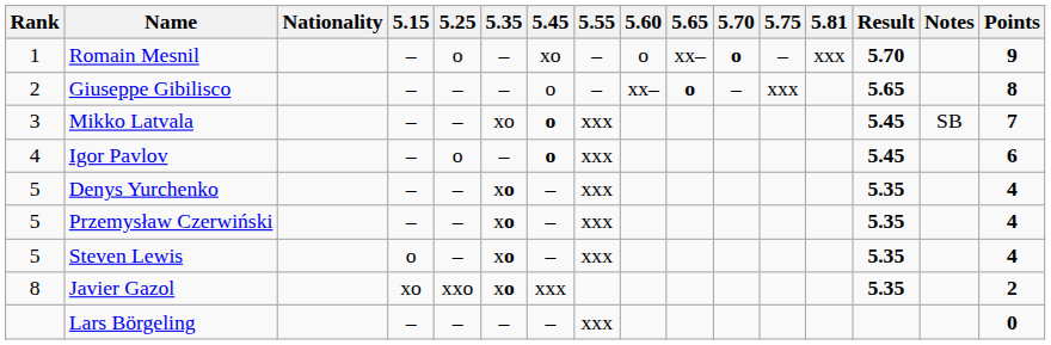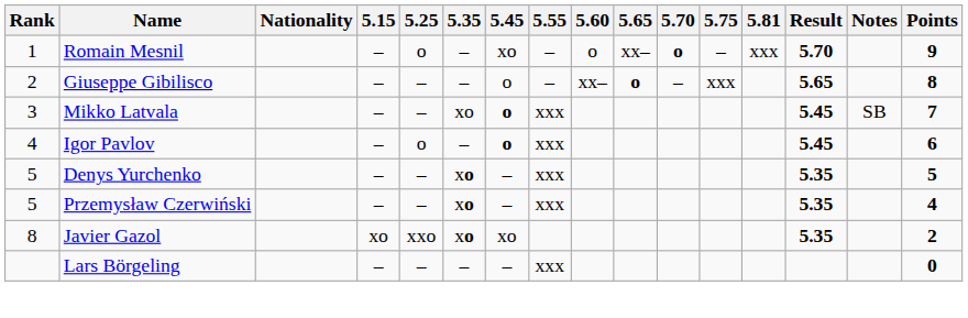 <table class="wikitable sortable" style="text-align:center">
 <tr>
 <th>Rank</th>
 <th>Name</th>
 <th>Nationality</th>
 <th>5.15</th>
 <th>5.25</th>
 <th>5.35</th>
 <th>5.45</th>
 <th>5.55</th>
 <th>5.60</th>
 <th>5.65</th>
 <th>5.70</th>
 <th>5.75</th>
 <th>5.81</th>
 <th>Result</th>
 <th>Notes</th>
 <th>Points</th>
 </tr>
 <tr>
 <td>1</td>
 <td align=left><a href='#'>Romain Mesnil</a></td>
 <td align=left></td>
 <td>–</td>
 <td>o</td>
 <td>–</td>
 <td>xo</td>
 <td>–</td>
 <td>o</td>
 <td>xx–</td>
 <td><strong>o</strong></td>
 <td>–</td>
 <td>xxx</td>
 <td><strong>5.70</strong></td>
 <td></td>
 <td><strong>9</strong></td>
 </tr>
 <tr>
 <td>2</td>
 <td align=left><a href='#'>Giuseppe Gibilisco</a></td>
 <td align=left></td>
 <td>–</td>
 <td>–</td>
 <td>–</td>
 <td>o</td>
 <td>–</td>
 <td>xx–</td>
 <td><strong>o</strong></td>
 <td>–</td>
 <td>xxx</td>
 <td></td>
 <td><strong>5.65</strong></td>
 <td></td>
 <td><strong>8</strong></td>
 </tr>
 <tr>
 <td>3</td>
 <td align=left><a href='#'>Mikko Latvala</a></td>
 <td align=left></td>
 <td>–</td>
 <td>–</td>
 <td>xo</td>
 <td><strong>o</strong></td>
 <td>xxx</td>
 <td></td>
 <td></td>
 <td></td>
 <td></td>
 <td></td>
 <td><strong>5.45</strong></td>
 <td>SB</td>
 <td><strong>7</strong></td>
 </tr>
 <tr>
 <td>4</td>
 <td align=left><a href='#'>Igor Pavlov</a></td>
 <td align=left></td>
 <td>–</td>
 <td>o</td>
 <td>–</td>
 <td><strong>o</strong></td>
 <td>xxx</td>
 <td></td>
 <td></td>
 <td></td>
 <td></td>
 <td></td>
 <td><strong>5.45</strong></td>
 <td></td>
 <td><strong>6</strong></td>
 </tr>
 <tr>
 <td>5</td>
 <td align=left><a href='#'>Denys Yurchenko</a></td>
 <td align=left></td>
 <td>–</td>
 <td>–</td>
 <td>x<strong>o</strong></td>
 <td>–</td>
 <td>xxx</td>
 <td></td>
 <td></td>
 <td></td>
 <td></td>
 <td></td>
 <td><strong>5.35</strong></td>
 <td></td>
-<td><strong>4</strong></td>
+<td><strong>5</strong></td>
 </tr>
 <tr>
 <td>5</td>
 <td align=left><a href='#'>Przemysław Czerwiński</a></td>
 <td align=left></td>
 <td>–</td>
 <td>–</td>
 <td>x<strong>o</strong></td>
 <td>–</td>
 <td>xxx</td>
 <td></td>
 <td></td>
 <td></td>
 <td></td>
 <td></td>
 <td><strong>5.35</strong></td>
 <td></td>
 <td><strong>4</strong></td>
 </tr>
 <tr>
-<td>5</td>
-<td align=left><a href='#'>Steven Lewis</a></td>
-<td align=left></td>
-<td>o</td>
-<td>–</td>
-<td>x<strong>o</strong></td>
-<td>–</td>
-<td>xxx</td>
-<td></td>
-<td></td>
-<td></td>
-<td></td>
-<td></td>
-<td><strong>5.35</strong></td>
-<td></td>
-<td><strong>4</strong></td>
-</tr>
-<tr>
 <td>8</td>
 <td align=left><a href='#'>Javier Gazol</a></td>
 <td align=left></td>
 <td>xo</td>
 <td>xxo</td>
 <td>x<strong>o</strong></td>
-<td>xxx</td>
+<td>xo</td>
 <td></td>
 <td></td>
 <td></td>
 <td></td>
 <td></td>
 <td></td>
 <td><strong>5.35</strong></td>
 <td></td>
 <td><strong>2</strong></td>
 </tr>
 <tr>
 <td></td>
 <td align=left><a href='#'>Lars Börgeling</a></td>
 <td align=left></td>
 <td>–</td>
 <td>–</td>
 <td>–</td>
 <td>–</td>
 <td>xxx</td>
 <td></td>
 <td></td>
 <td></td>
 <td></td>
 <td></td>
 <td><strong></strong></td>
 <td></td>
 <td><strong>0</strong></td>
 </tr>
 </table>
